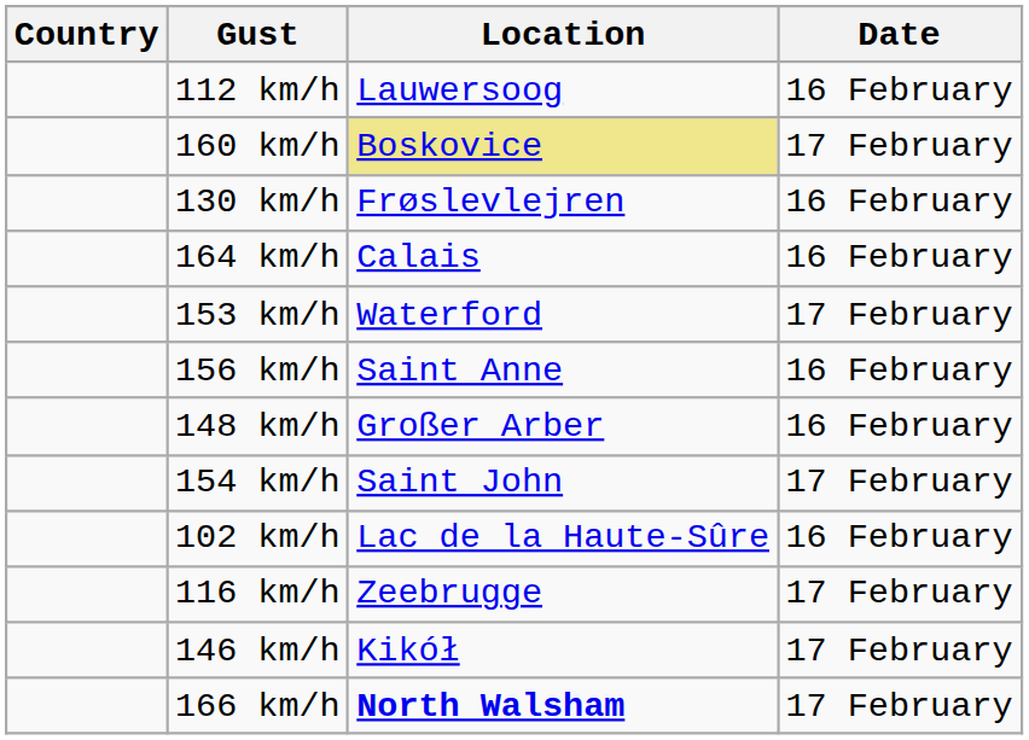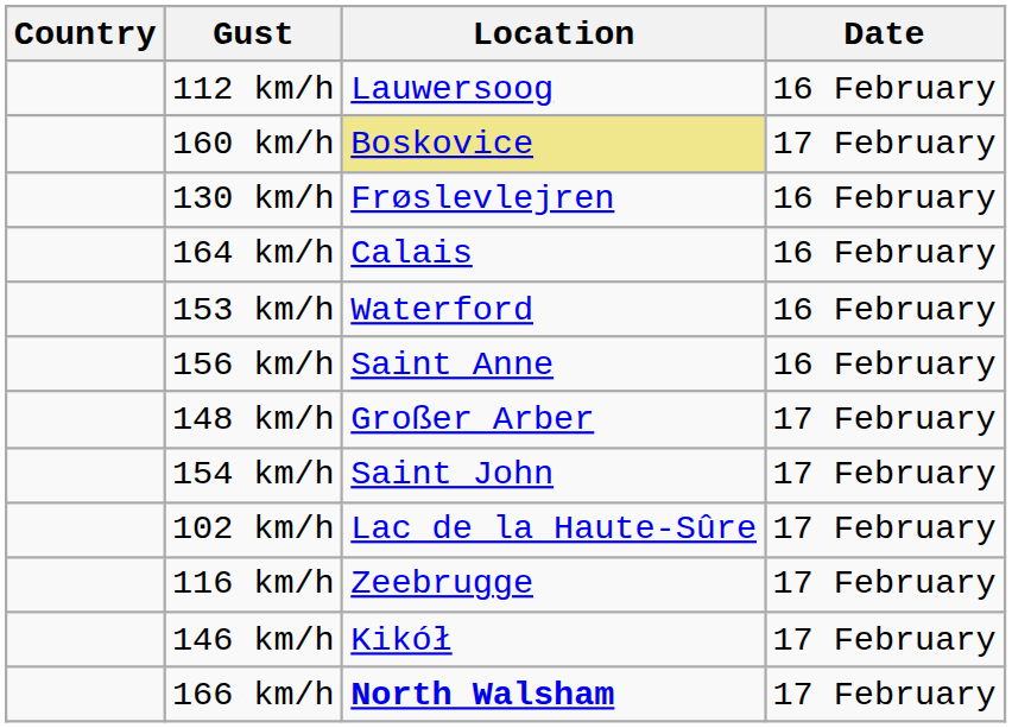 <table class="wikitable sortable">
 <tr>
 <th>Country</th>
 <th>Gust</th>
 <th>Location</th>
 <th>Date</th>
 </tr>
 <tr>
 <td></td>
 <td>112 km/h</td>
 <td><a href='#'>Lauwersoog</a></td>
 <td>16 February</td>
 </tr>
 <tr>
 <td></td>
 <td>160 km/h</td>
 <td style="background: khaki;"><a href='#'>Boskovice</a></td>
 <td>17 February</td>
 </tr>
 <tr>
 <td></td>
 <td>130 km/h</td>
 <td><a href='#'>Frøslevlejren</a></td>
 <td>16 February</td>
 </tr>
 <tr>
 <td></td>
 <td>164 km/h</td>
 <td><a href='#'>Calais</a></td>
 <td>16 February</td>
 </tr>
 <tr>
 <td></td>
 <td>153 km/h</td>
 <td><a href='#'>Waterford</a></td>
-<td>17 February</td>
+<td>16 February</td>
 </tr>
 <tr>
 <td></td>
 <td>156 km/h</td>
 <td><a href='#'>Saint Anne</a></td>
 <td>16 February</td>
 </tr>
 <tr>
 <td></td>
 <td>148 km/h</td>
 <td><a href='#'>Großer Arber</a></td>
-<td>16 February</td>
+<td>17 February</td>
 </tr>
 <tr>
 <td></td>
 <td>154 km/h</td>
 <td><a href='#'>Saint John</a></td>
 <td>17 February</td>
 </tr>
 <tr>
 <td></td>
 <td>102 km/h</td>
 <td><a href='#'>Lac de la Haute-Sûre</a></td>
-<td>16 February</td>
+<td>17 February</td>
 </tr>
 <tr>
 <td></td>
 <td>116 km/h</td>
 <td><a href='#'>Zeebrugge</a></td>
 <td>17 February</td>
 </tr>
 <tr>
 <td></td>
 <td>146 km/h</td>
 <td><a href='#'>Kikół</a></td>
 <td>17 February</td>
 </tr>
 <tr>
 <td></td>
 <td>166 km/h</td>
 <td><strong><a href='#'>North Walsham</a></strong></td>
 <td>17 February</td>
 </tr>
 </table>
